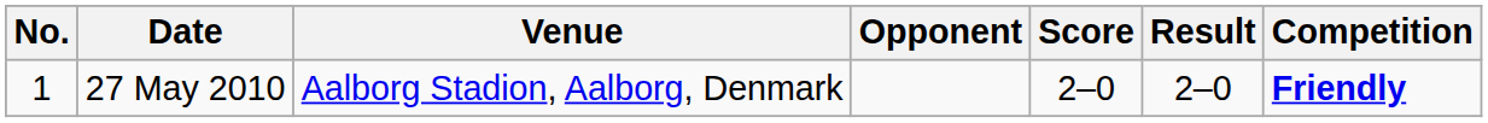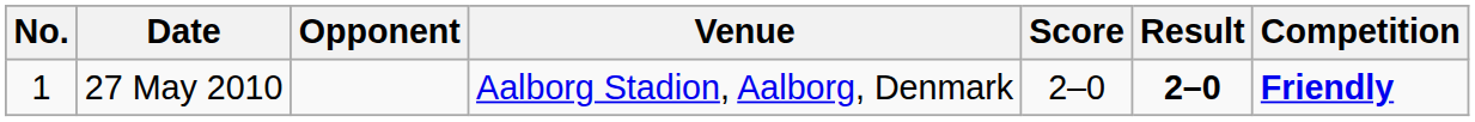 <table class="wikitable sortable">
 <tr>
 <th scope="col">No.</th>
 <th scope="col">Date</th>
+<th scope="col">Opponent</th>
 <th scope="col">Venue</th>
-<th scope="col">Opponent</th>
 <th scope="col">Score</th>
 <th scope="col">Result</th>
 <th scope="col">Competition</th>
 </tr>
 <tr>
 <td align="center">1</td>
 <td>27 May 2010</td>
+<td></td>
 <td><a href='#'>Aalborg Stadion</a>, <a href='#'>Aalborg</a>, Denmark</td>
-<td></td>
 <td align="center">2–0</td>
-<td align="center">2–0</td>
+<td align="center"><strong>2–0</strong></td>
 <td><strong><a href='#'>Friendly</a></strong></td>
 </tr>
 </table>
